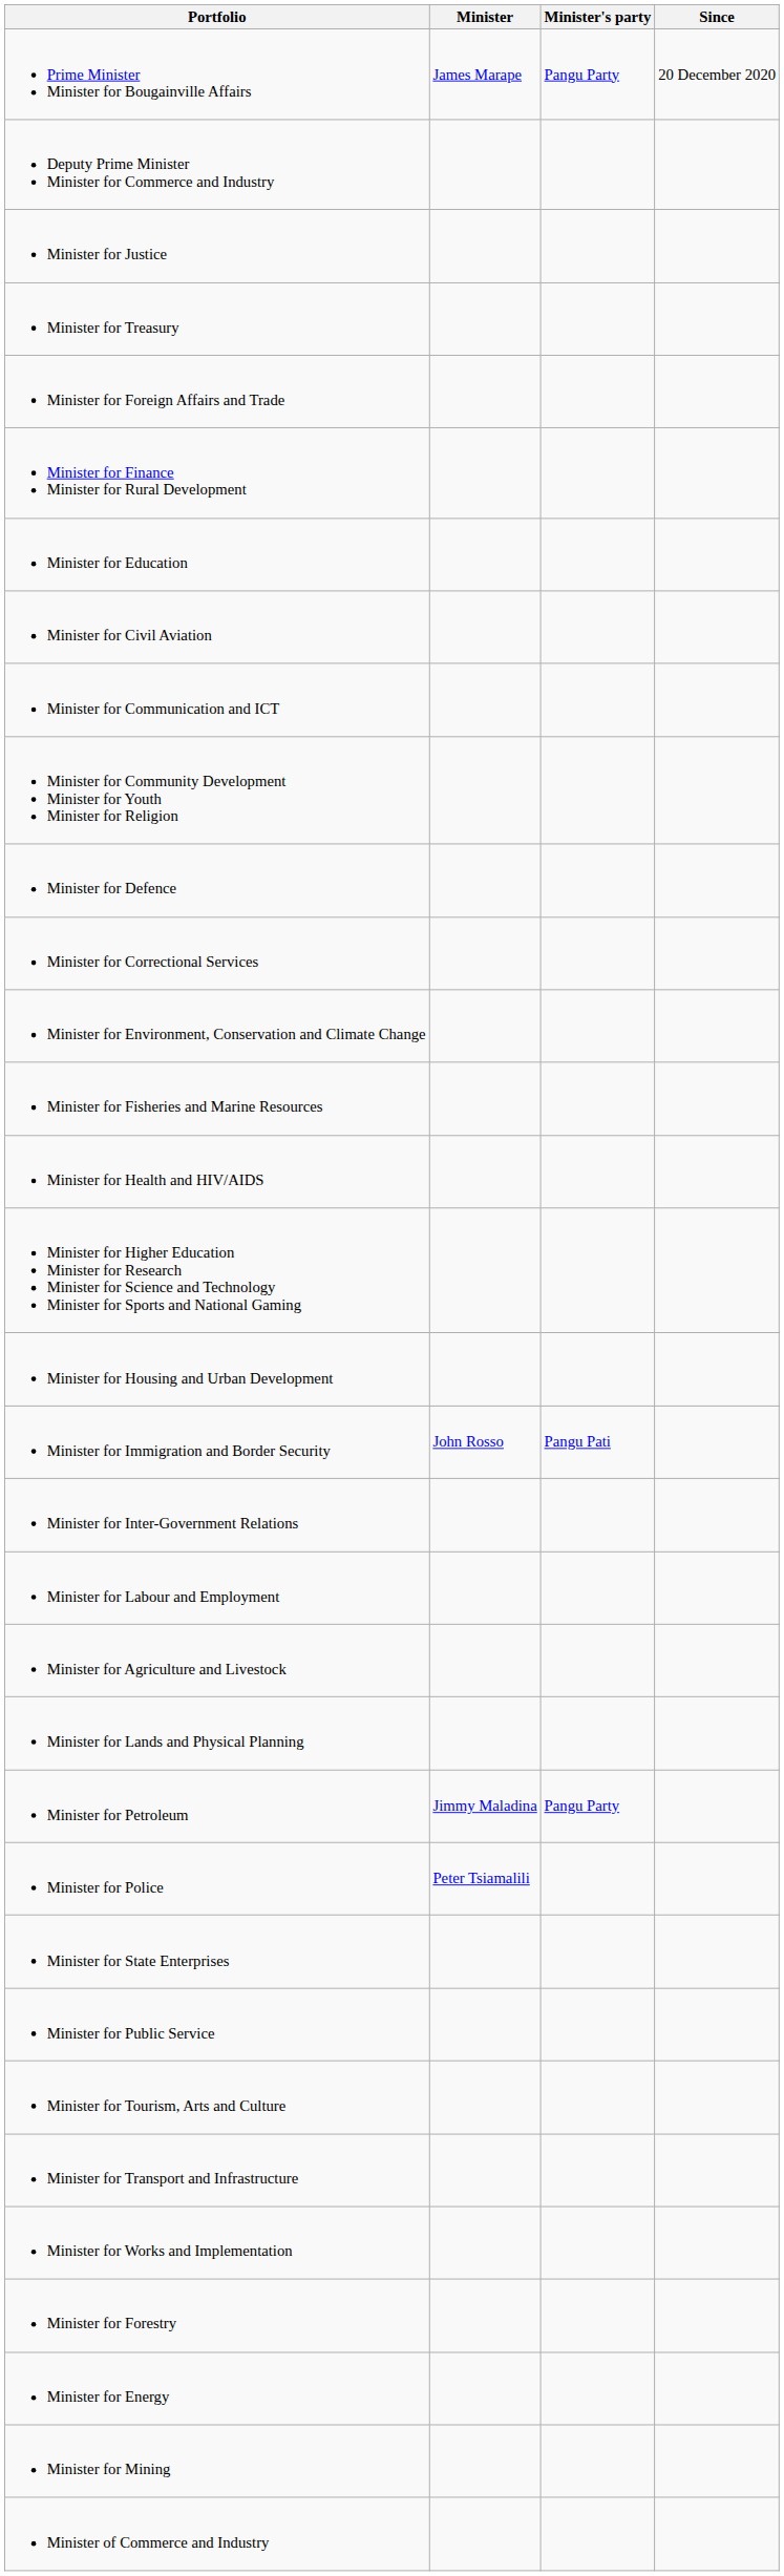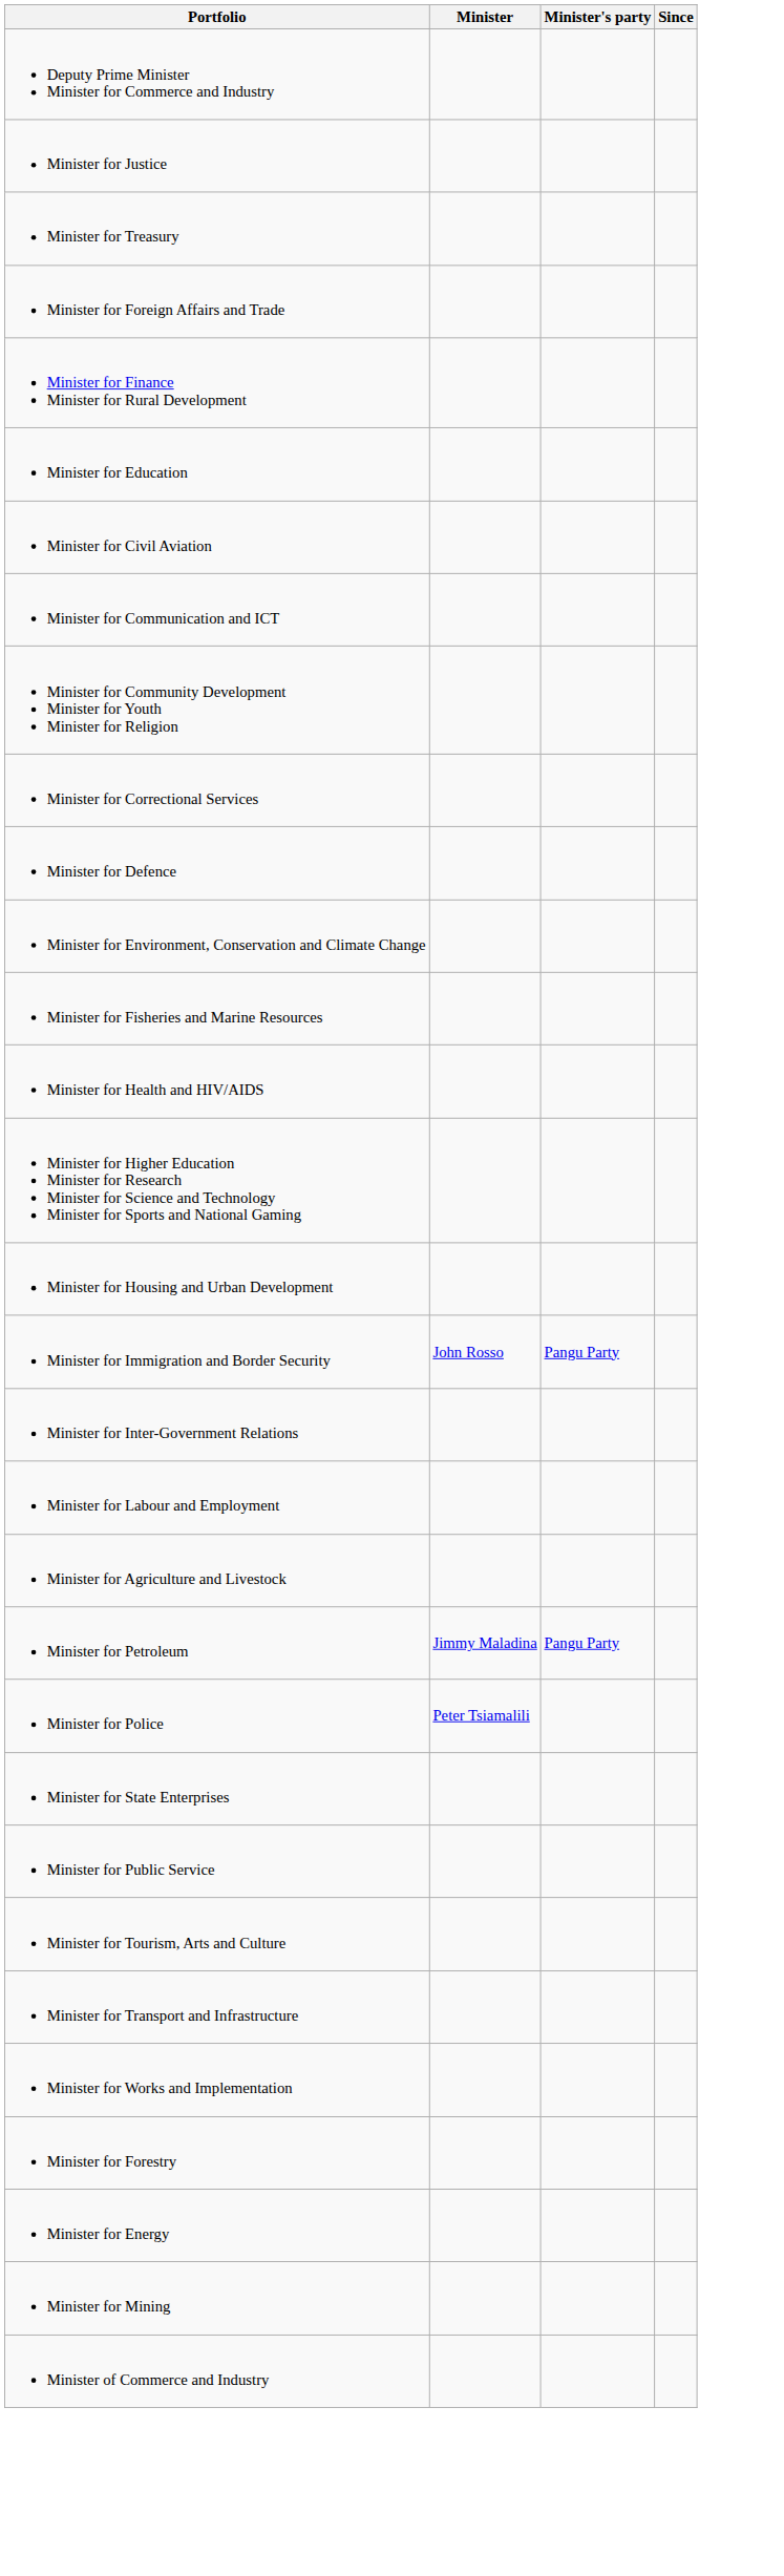 <table class="wikitable sortable">
 <tr>
 <th>Portfolio</th>
 <th>Minister</th>
 <th>Minister's party</th>
 <th>Since</th>
-</tr>
-<tr>
-<td><br><ul><li><a href='#'>Prime Minister</a></li><li>Minister for Bougainville Affairs</li></ul></td>
-<td><a href='#'>James Marape</a></td>
-<td><a href='#'>Pangu Party</a></td>
-<td>20 December 2020</td>
 </tr>
 <tr>
 <td><br><ul><li>Deputy Prime Minister</li><li>Minister for Commerce and Industry</li></ul></td>
 <td></td>
 <td></td>
 <td></td>
 </tr>
 <tr>
 <td><br><ul><li>Minister for Justice</li></ul></td>
 <td></td>
 <td></td>
 <td></td>
 </tr>
 <tr>
 <td><br><ul><li>Minister for Treasury</li></ul></td>
 <td></td>
 <td></td>
 <td></td>
 </tr>
 <tr>
 <td><br><ul><li>Minister for Foreign Affairs and Trade</li></ul></td>
 <td></td>
 <td></td>
 <td></td>
 </tr>
 <tr>
 <td><br><ul><li><a href='#'>Minister for Finance</a></li><li>Minister for Rural Development</li></ul></td>
 <td></td>
 <td></td>
 <td></td>
 </tr>
 <tr>
 <td><br><ul><li>Minister for Education</li></ul></td>
 <td></td>
 <td></td>
 <td></td>
 </tr>
 <tr>
 <td><br><ul><li>Minister for Civil Aviation</li></ul></td>
 <td></td>
 <td></td>
 <td></td>
 </tr>
 <tr>
 <td><br><ul><li>Minister for Communication and ICT</li></ul></td>
 <td></td>
 <td></td>
 <td></td>
 </tr>
 <tr>
 <td><br><ul><li>Minister for Community Development</li><li>Minister for Youth</li><li>Minister for Religion</li></ul></td>
 <td></td>
 <td></td>
 <td></td>
 </tr>
 <tr>
-<td><br><ul><li>Minister for Defence</li></ul></td>
+<td><br><ul><li>Minister for Correctional Services</li></ul></td>
 <td></td>
 <td></td>
 <td></td>
 </tr>
 <tr>
-<td><br><ul><li>Minister for Correctional Services</li></ul></td>
+<td><br><ul><li>Minister for Defence</li></ul></td>
 <td></td>
 <td></td>
 <td></td>
 </tr>
 <tr>
 <td><br><ul><li>Minister for Environment, Conservation and Climate Change</li></ul></td>
 <td></td>
 <td></td>
 <td></td>
 </tr>
 <tr>
 <td><br><ul><li>Minister for Fisheries and Marine Resources</li></ul></td>
 <td></td>
 <td></td>
 <td></td>
 </tr>
 <tr>
 <td><br><ul><li>Minister for Health and HIV/AIDS</li></ul></td>
 <td></td>
 <td></td>
 <td></td>
 </tr>
 <tr>
 <td><br><ul><li>Minister for Higher Education</li><li>Minister for Research</li><li>Minister for Science and Technology</li><li>Minister for Sports and National Gaming</li></ul></td>
 <td></td>
 <td></td>
 <td></td>
 </tr>
 <tr>
 <td><br><ul><li>Minister for Housing and Urban Development</li></ul></td>
 <td></td>
 <td></td>
 <td></td>
 </tr>
 <tr>
 <td><br><ul><li>Minister for Immigration and Border Security</li></ul></td>
 <td><a href='#'>John Rosso</a></td>
-<td><a href='#'>Pangu Pati</a></td>
+<td><a href='#'>Pangu Party</a></td>
 <td></td>
 </tr>
 <tr>
 <td><br><ul><li>Minister for Inter-Government Relations</li></ul></td>
 <td></td>
 <td></td>
 <td></td>
 </tr>
 <tr>
 <td><br><ul><li>Minister for Labour and Employment</li></ul></td>
 <td></td>
 <td></td>
 <td></td>
 </tr>
 <tr>
 <td><br><ul><li>Minister for Agriculture and Livestock</li></ul></td>
-<td></td>
-<td></td>
-<td></td>
-</tr>
-<tr>
-<td><br><ul><li>Minister for Lands and Physical Planning</li></ul></td>
 <td></td>
 <td></td>
 <td></td>
 </tr>
 <tr>
 <td><br><ul><li>Minister for Petroleum</li></ul></td>
 <td><a href='#'>Jimmy Maladina</a></td>
 <td><a href='#'>Pangu Party</a></td>
 <td></td>
 </tr>
 <tr>
 <td><br><ul><li>Minister for Police</li></ul></td>
 <td><a href='#'>Peter Tsiamalili</a></td>
 <td></td>
 <td></td>
 </tr>
 <tr>
 <td><br><ul><li>Minister for State Enterprises</li></ul></td>
 <td></td>
 <td></td>
 <td></td>
 </tr>
 <tr>
 <td><br><ul><li>Minister for Public Service</li></ul></td>
 <td></td>
 <td></td>
 <td></td>
 </tr>
 <tr>
 <td><br><ul><li>Minister for Tourism, Arts and Culture</li></ul></td>
 <td></td>
 <td></td>
 <td></td>
 </tr>
 <tr>
 <td><br><ul><li>Minister for Transport and Infrastructure</li></ul></td>
 <td></td>
 <td></td>
 <td></td>
 </tr>
 <tr>
 <td><br><ul><li>Minister for Works and Implementation</li></ul></td>
 <td></td>
 <td></td>
 <td></td>
 </tr>
 <tr>
 <td><br><ul><li>Minister for Forestry</li></ul></td>
 <td></td>
 <td></td>
 <td></td>
 </tr>
 <tr>
 <td><br><ul><li>Minister for Energy</li></ul></td>
 <td></td>
 <td></td>
 <td></td>
 </tr>
 <tr>
 <td><br><ul><li>Minister for Mining</li></ul></td>
 <td></td>
 <td></td>
 <td></td>
 </tr>
 <tr>
 <td><br><ul><li>Minister of Commerce and Industry</li></ul></td>
 <td></td>
 <td></td>
 <td></td>
 </tr>
 </table>
